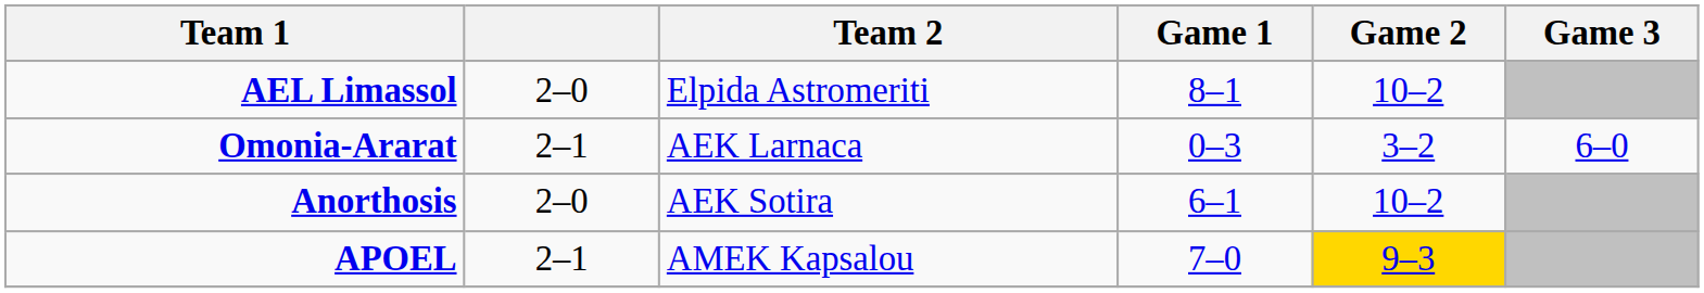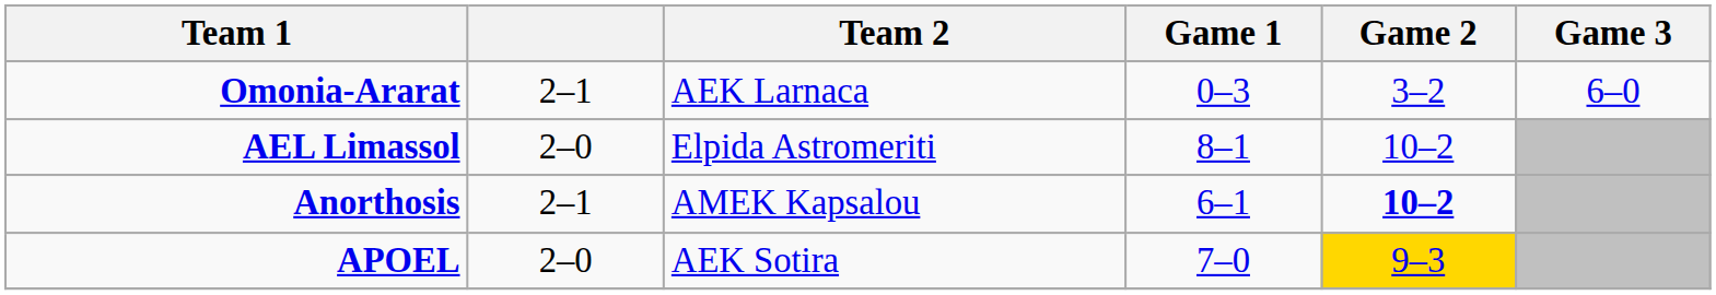 <table class=wikitable style="text-align:center">
 <tr>
 <th width=200>Team 1</th>
 <th width=80></th>
 <th width=200>Team 2</th>
 <th width=80>Game 1</th>
 <th width=80>Game 2</th>
 <th width=80>Game 3</th>
 </tr>
 <tr>
+<td align=right><strong><a href='#'>Omonia-Ararat</a></strong></td>
+<td>2–1</td>
+<td align=left><a href='#'>AEK Larnaca</a></td>
+<td><a href='#'>0–3</a></td>
+<td><a href='#'>3–2</a></td>
+<td><a href='#'>6–0</a></td>
+</tr>
+<tr>
 <td align=right><strong><a href='#'>AEL Limassol</a></strong></td>
 <td>2–0</td>
 <td align=left><a href='#'>Elpida Astromeriti</a></td>
 <td><a href='#'>8–1</a></td>
 <td><a href='#'>10–2</a></td>
 <td bgcolor=#C0C0C0></td>
 </tr>
 <tr>
-<td align=right><strong><a href='#'>Omonia-Ararat</a></strong></td>
+<td align=right><strong><a href='#'>Anorthosis</a></strong></td>
 <td>2–1</td>
-<td align=left><a href='#'>AEK Larnaca</a></td>
-<td><a href='#'>0–3</a></td>
-<td><a href='#'>3–2</a></td>
-<td><a href='#'>6–0</a></td>
-</tr>
-<tr>
-<td align=right><strong><a href='#'>Anorthosis</a></strong></td>
-<td>2–0</td>
-<td align=left><a href='#'>AEK Sotira</a></td>
+<td align=left><a href='#'>AMEK Kapsalou</a></td>
 <td><a href='#'>6–1</a></td>
-<td><a href='#'>10–2</a></td>
+<td><strong><a href='#'>10–2</a></strong></td>
 <td bgcolor=#C0C0C0></td>
 </tr>
 <tr>
 <td align=right><strong><a href='#'>APOEL</a></strong></td>
-<td>2–1</td>
-<td align=left><a href='#'>AMEK Kapsalou</a></td>
+<td>2–0</td>
+<td align=left><a href='#'>AEK Sotira</a></td>
 <td><a href='#'>7–0</a></td>
 <td style="background: gold;"><a href='#'>9–3</a></td>
 <td bgcolor=#C0C0C0></td>
 </tr>
 <tr>
 </tr>
 </table>
